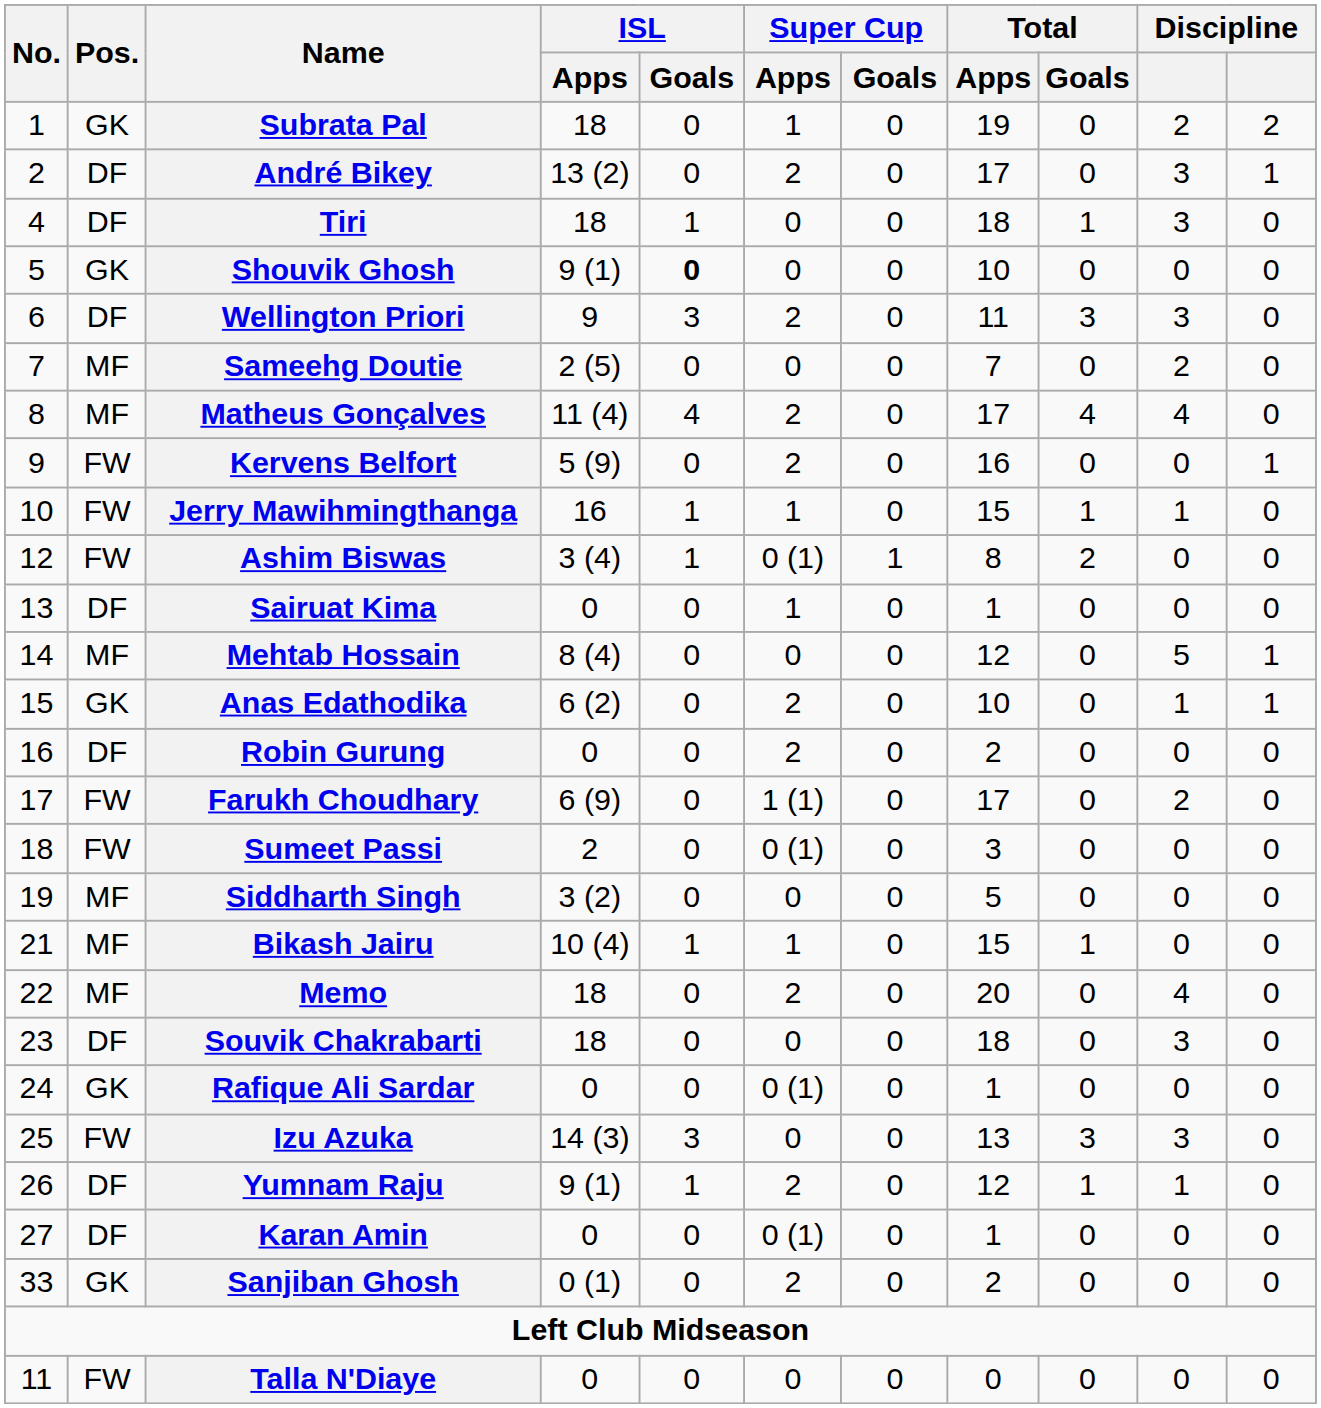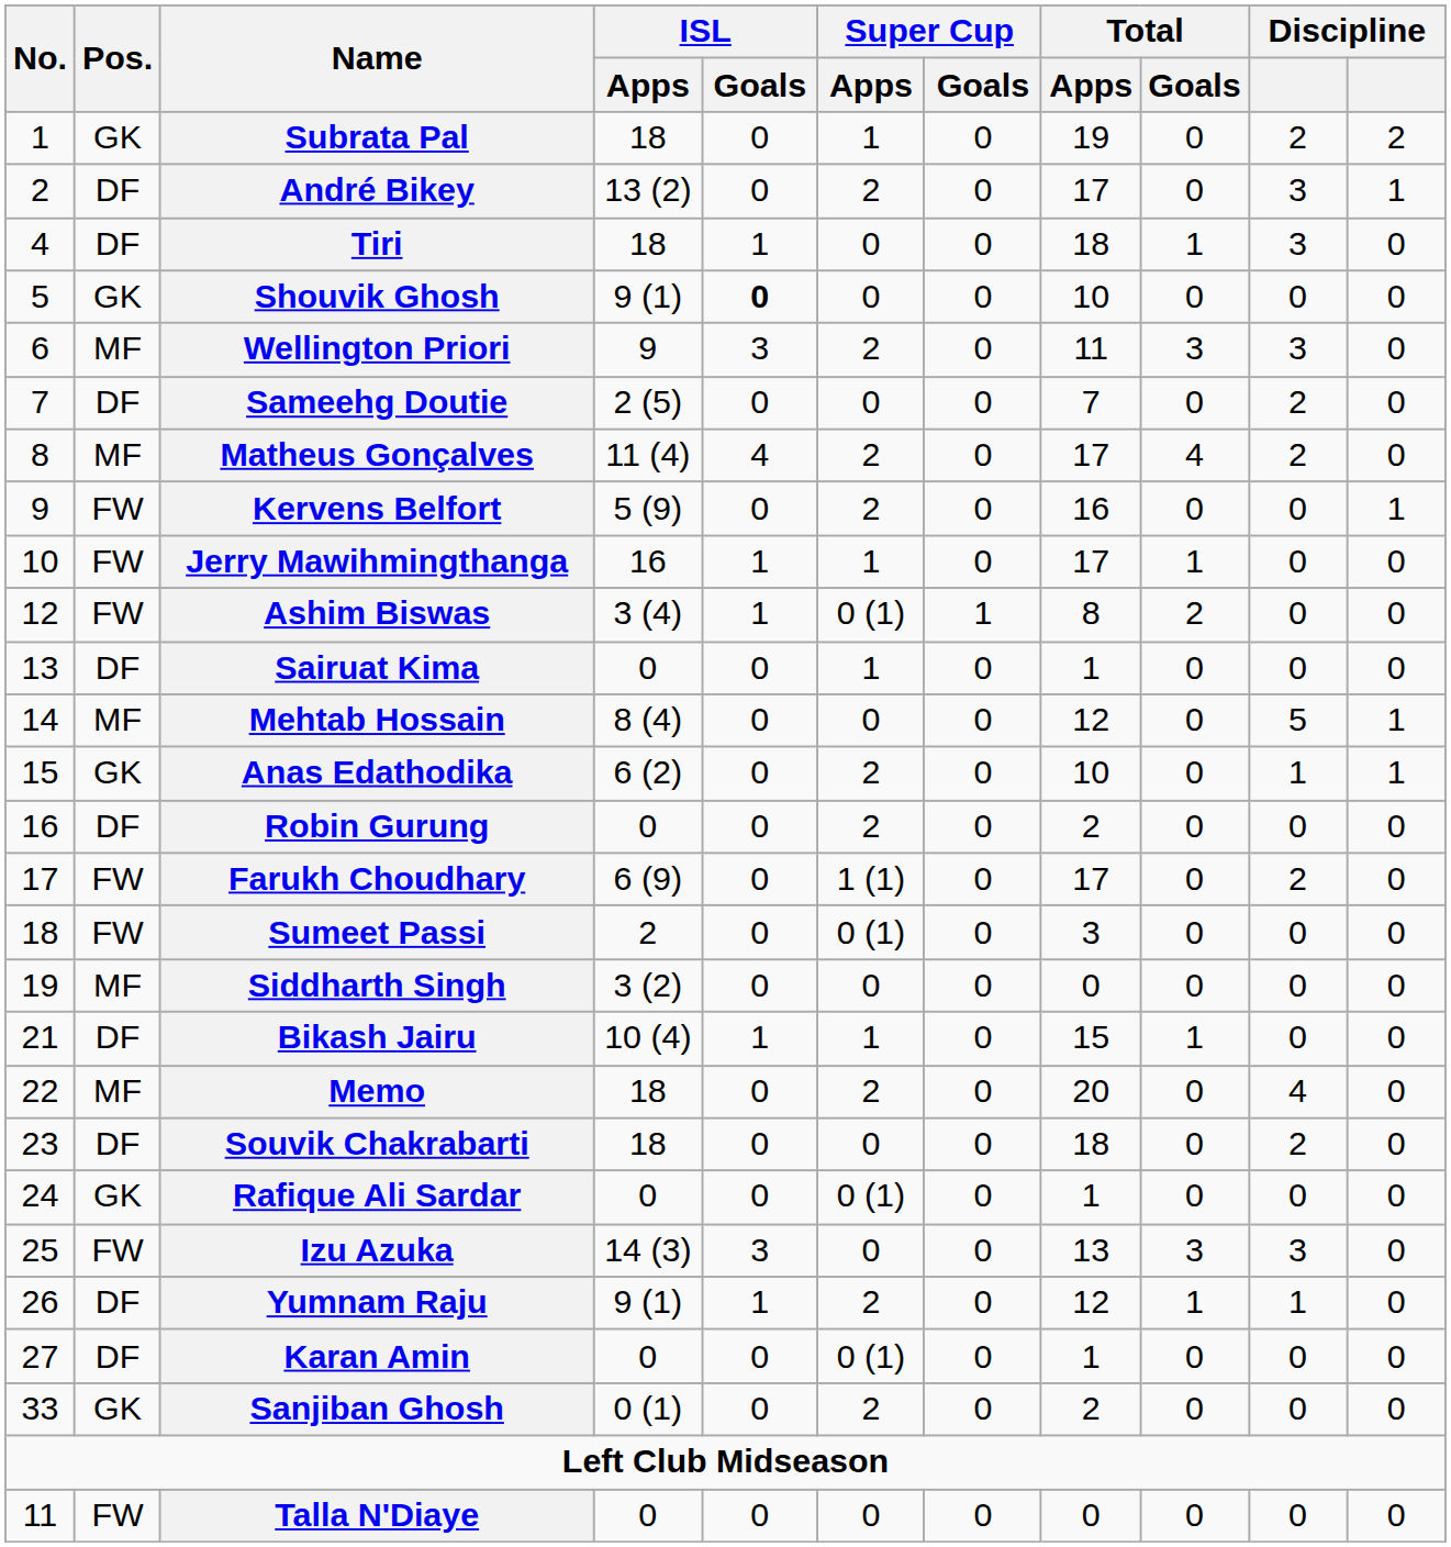 <table class="wikitable plainrowheaders" style="text-align:center">
 <tr>
 <th rowspan="2">No.</th>
 <th rowspan="2">Pos.</th>
 <th rowspan="2" style="width:200px;">Name</th>
 <th colspan="2" style="width:100px;"><a href='#'>ISL</a></th>
 <th colspan="2" style="width:100px;"><a href='#'>Super Cup</a></th>
 <th colspan="2" style="width:87px;">Total</th>
 <th colspan="2" style="width:87px;">Discipline</th>
 </tr>
 <tr>
 <th>Apps</th>
 <th>Goals</th>
 <th>Apps</th>
 <th>Goals</th>
 <th>Apps</th>
 <th>Goals</th>
 <th></th>
 <th></th>
 </tr>
 <tr>
 <td>1</td>
 <td>GK</td>
 <th scope="row"> <a href='#'>Subrata Pal</a></th>
 <td>18</td>
 <td>0</td>
 <td>1</td>
 <td>0</td>
 <td>19</td>
 <td>0</td>
 <td>2</td>
 <td>2</td>
 </tr>
 <tr>
 <td>2</td>
 <td>DF</td>
 <th scope="row"> <a href='#'>André Bikey</a></th>
 <td>13 (2)</td>
 <td>0</td>
 <td>2</td>
 <td>0</td>
 <td>17</td>
 <td>0</td>
 <td>3</td>
 <td>1</td>
 </tr>
 <tr>
 <td>4</td>
 <td>DF</td>
 <th scope="row"> <a href='#'>Tiri</a></th>
 <td>18</td>
 <td>1</td>
 <td>0</td>
 <td>0</td>
 <td>18</td>
 <td>1</td>
 <td>3</td>
 <td>0</td>
 </tr>
 <tr>
 <td>5</td>
 <td>GK</td>
 <th scope="row"> <a href='#'>Shouvik Ghosh</a></th>
 <td>9 (1)</td>
 <td><strong>0</strong></td>
 <td>0</td>
 <td>0</td>
 <td>10</td>
 <td>0</td>
 <td>0</td>
 <td>0</td>
 </tr>
 <tr>
 <td>6</td>
-<td>DF</td>
+<td>MF</td>
 <th scope="row"> <a href='#'>Wellington Priori</a></th>
 <td>9</td>
 <td>3</td>
 <td>2</td>
 <td>0</td>
 <td>11</td>
 <td>3</td>
 <td>3</td>
 <td>0</td>
 </tr>
 <tr>
 <td>7</td>
-<td>MF</td>
+<td>DF</td>
 <th scope="row"> <a href='#'>Sameehg Doutie</a></th>
 <td>2 (5)</td>
 <td>0</td>
 <td>0</td>
 <td>0</td>
 <td>7</td>
 <td>0</td>
 <td>2</td>
 <td>0</td>
 </tr>
 <tr>
 <td>8</td>
 <td>MF</td>
 <th scope="row"> <a href='#'>Matheus Gonçalves</a></th>
 <td>11 (4)</td>
 <td>4</td>
 <td>2</td>
 <td>0</td>
 <td>17</td>
 <td>4</td>
-<td>4</td>
+<td>2</td>
 <td>0</td>
 </tr>
 <tr>
 <td>9</td>
 <td>FW</td>
 <th scope="row"> <a href='#'>Kervens Belfort</a></th>
 <td>5 (9)</td>
 <td>0</td>
 <td>2</td>
 <td>0</td>
 <td>16</td>
 <td>0</td>
 <td>0</td>
 <td>1</td>
 </tr>
 <tr>
 <td>10</td>
 <td>FW</td>
 <th scope="row"> <a href='#'>Jerry Mawihmingthanga</a></th>
 <td>16</td>
 <td>1</td>
 <td>1</td>
 <td>0</td>
-<td>15</td>
+<td>17</td>
 <td>1</td>
-<td>1</td>
+<td>0</td>
 <td>0</td>
 </tr>
 <tr>
 <td>12</td>
 <td>FW</td>
 <th scope="row"> <a href='#'>Ashim Biswas</a></th>
 <td>3 (4)</td>
 <td>1</td>
 <td>0 (1)</td>
 <td>1</td>
 <td>8</td>
 <td>2</td>
 <td>0</td>
 <td>0</td>
 </tr>
 <tr>
 <td>13</td>
 <td>DF</td>
 <th scope="row"> <a href='#'>Sairuat Kima</a></th>
 <td>0</td>
 <td>0</td>
 <td>1</td>
 <td>0</td>
 <td>1</td>
 <td>0</td>
 <td>0</td>
 <td>0</td>
 </tr>
 <tr>
 <td>14</td>
 <td>MF</td>
 <th scope="row"> <a href='#'>Mehtab Hossain</a></th>
 <td>8 (4)</td>
 <td>0</td>
 <td>0</td>
 <td>0</td>
 <td>12</td>
 <td>0</td>
 <td>5</td>
 <td>1</td>
 </tr>
 <tr>
 <td>15</td>
 <td>GK</td>
 <th scope="row"> <a href='#'>Anas Edathodika</a></th>
 <td>6 (2)</td>
 <td>0</td>
 <td>2</td>
 <td>0</td>
 <td>10</td>
 <td>0</td>
 <td>1</td>
 <td>1</td>
 </tr>
 <tr>
 <td>16</td>
 <td>DF</td>
 <th scope="row"> <a href='#'>Robin Gurung</a></th>
 <td>0</td>
 <td>0</td>
 <td>2</td>
 <td>0</td>
 <td>2</td>
 <td>0</td>
 <td>0</td>
 <td>0</td>
 </tr>
 <tr>
 <td>17</td>
 <td>FW</td>
 <th scope="row"> <a href='#'>Farukh Choudhary</a></th>
 <td>6 (9)</td>
 <td>0</td>
 <td>1 (1)</td>
 <td>0</td>
 <td>17</td>
 <td>0</td>
 <td>2</td>
 <td>0</td>
 </tr>
 <tr>
 <td>18</td>
 <td>FW</td>
 <th scope="row"> <a href='#'>Sumeet Passi</a></th>
 <td>2</td>
 <td>0</td>
 <td>0 (1)</td>
 <td>0</td>
 <td>3</td>
 <td>0</td>
 <td>0</td>
 <td>0</td>
 </tr>
 <tr>
 <td>19</td>
 <td>MF</td>
 <th scope="row"> <a href='#'>Siddharth Singh</a></th>
 <td>3 (2)</td>
 <td>0</td>
 <td>0</td>
 <td>0</td>
-<td>5</td>
+<td>0</td>
 <td>0</td>
 <td>0</td>
 <td>0</td>
 </tr>
 <tr>
 <td>21</td>
-<td>MF</td>
+<td>DF</td>
 <th scope="row"> <a href='#'>Bikash Jairu</a></th>
 <td>10 (4)</td>
 <td>1</td>
 <td>1</td>
 <td>0</td>
 <td>15</td>
 <td>1</td>
 <td>0</td>
 <td>0</td>
 </tr>
 <tr>
 <td>22</td>
 <td>MF</td>
 <th scope="row"> <a href='#'>Memo</a></th>
 <td>18</td>
 <td>0</td>
 <td>2</td>
 <td>0</td>
 <td>20</td>
 <td>0</td>
 <td>4</td>
 <td>0</td>
 </tr>
 <tr>
 <td>23</td>
 <td>DF</td>
 <th scope="row"> <a href='#'>Souvik Chakrabarti</a></th>
 <td>18</td>
 <td>0</td>
 <td>0</td>
 <td>0</td>
 <td>18</td>
 <td>0</td>
-<td>3</td>
+<td>2</td>
 <td>0</td>
 </tr>
 <tr>
 <td>24</td>
 <td>GK</td>
 <th scope="row"> <a href='#'>Rafique Ali Sardar</a></th>
 <td>0</td>
 <td>0</td>
 <td>0 (1)</td>
 <td>0</td>
 <td>1</td>
 <td>0</td>
 <td>0</td>
 <td>0</td>
 </tr>
 <tr>
 <td>25</td>
 <td>FW</td>
 <th scope="row"> <a href='#'>Izu Azuka</a></th>
 <td>14 (3)</td>
 <td>3</td>
 <td>0</td>
 <td>0</td>
 <td>13</td>
 <td>3</td>
 <td>3</td>
 <td>0</td>
 </tr>
 <tr>
 <td>26</td>
 <td>DF</td>
 <th scope="row"> <a href='#'>Yumnam Raju</a></th>
 <td>9 (1)</td>
 <td>1</td>
 <td>2</td>
 <td>0</td>
 <td>12</td>
 <td>1</td>
 <td>1</td>
 <td>0</td>
 </tr>
 <tr>
 <td>27</td>
 <td>DF</td>
 <th scope="row"> <a href='#'>Karan Amin</a></th>
 <td>0</td>
 <td>0</td>
 <td>0 (1)</td>
 <td>0</td>
 <td>1</td>
 <td>0</td>
 <td>0</td>
 <td>0</td>
 </tr>
 <tr>
 <td>33</td>
 <td>GK</td>
 <th scope="row"> <a href='#'>Sanjiban Ghosh</a></th>
 <td>0 (1)</td>
 <td>0</td>
 <td>2</td>
 <td>0</td>
 <td>2</td>
 <td>0</td>
 <td>0</td>
 <td>0</td>
 </tr>
 <tr>
 <td colspan="11" align=center><strong>Left Club Midseason</strong></td>
 </tr>
 <tr>
 <td>11</td>
 <td>FW</td>
 <th scope="row"> <a href='#'>Talla N'Diaye</a></th>
 <td>0</td>
 <td>0</td>
 <td>0</td>
 <td>0</td>
 <td>0</td>
 <td>0</td>
 <td>0</td>
 <td>0</td>
 </tr>
 </table>
